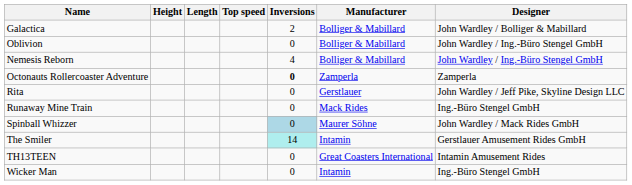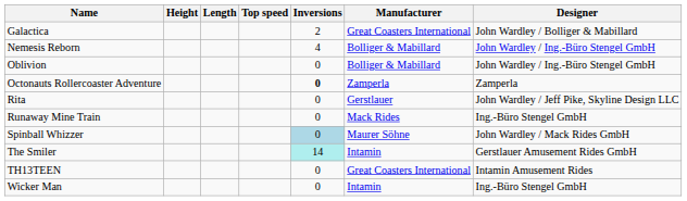 <table class="wikitable sortable mw-collapsible">
 <tr>
 <th>Name</th>
 <th data-sort-type=number>Height</th>
 <th data-sort-type=number>Length</th>
 <th data-sort-type=number>Top speed</th>
 <th>Inversions</th>
 <th>Manufacturer</th>
 <th>Designer</th>
 </tr>
 <tr>
 <td>Galactica</td>
 <td></td>
 <td></td>
 <td></td>
 <td style="text-align: center;">2</td>
+<td><a href='#'>Great Coasters International</a></td>
+<td>John Wardley / Bolliger & Mabillard</td>
+</tr>
+<tr>
+<td>Nemesis Reborn</td>
+<td></td>
+<td></td>
+<td></td>
+<td style="text-align: center;">4</td>
 <td><a href='#'>Bolliger & Mabillard</a></td>
-<td>John Wardley / Bolliger & Mabillard</td>
+<td><a href='#'>John Wardley</a> / <a href='#'>Ing.-Büro Stengel GmbH</a></td>
 </tr>
 <tr>
 <td>Oblivion</td>
 <td></td>
 <td></td>
 <td></td>
 <td style="text-align: center;">0</td>
 <td><a href='#'>Bolliger & Mabillard</a></td>
 <td>John Wardley / Ing.-Büro Stengel GmbH</td>
-</tr>
-<tr>
-<td>Nemesis Reborn</td>
-<td></td>
-<td></td>
-<td></td>
-<td style="text-align: center;">4</td>
-<td><a href='#'>Bolliger & Mabillard</a></td>
-<td><a href='#'>John Wardley</a> / <a href='#'>Ing.-Büro Stengel GmbH</a></td>
 </tr>
 <tr>
 <td>Octonauts Rollercoaster Adventure</td>
 <td></td>
 <td></td>
 <td></td>
 <td style="text-align: center;"><strong>0</strong></td>
 <td><a href='#'>Zamperla</a></td>
 <td>Zamperla</td>
 </tr>
 <tr>
 <td>Rita</td>
 <td></td>
 <td></td>
 <td></td>
 <td style="text-align: center;">0</td>
 <td><a href='#'>Gerstlauer</a></td>
 <td>John Wardley / Jeff Pike, Skyline Design LLC</td>
 </tr>
 <tr>
 <td>Runaway Mine Train</td>
 <td></td>
 <td></td>
 <td></td>
 <td style="text-align: center;">0</td>
 <td><a href='#'>Mack Rides</a></td>
 <td>Ing.-Büro Stengel GmbH</td>
 </tr>
 <tr>
 <td>Spinball Whizzer</td>
 <td></td>
 <td></td>
 <td></td>
 <td style="background: lightblue; text-align: center;">0</td>
 <td><a href='#'>Maurer Söhne</a></td>
 <td>John Wardley / Mack Rides GmbH</td>
 </tr>
 <tr>
 <td>The Smiler</td>
 <td></td>
 <td></td>
 <td></td>
 <td style="background: paleturquoise; text-align: center;">14</td>
 <td><a href='#'>Intamin</a></td>
 <td>Gerstlauer Amusement Rides GmbH</td>
 </tr>
 <tr>
 <td>TH13TEEN</td>
 <td></td>
 <td></td>
 <td></td>
 <td style="text-align: center;">0</td>
 <td><a href='#'>Great Coasters International</a></td>
 <td>Intamin Amusement Rides</td>
 </tr>
 <tr>
 <td>Wicker Man</td>
 <td></td>
 <td></td>
 <td></td>
 <td style="text-align: center;">0</td>
 <td><a href='#'>Intamin</a></td>
 <td>Ing.-Büro Stengel GmbH</td>
 </tr>
 </table>
